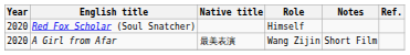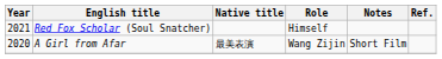 <table class="wikitable">
 <tr>
 <th>Year</th>
 <th>English title</th>
 <th>Native title</th>
 <th>Role</th>
 <th>Notes</th>
 <th>Ref.</th>
 </tr>
 <tr>
-<td>2020</td>
+<td>2021</td>
 <td><em><a href='#'>Red Fox Scholar</a></em> (Soul Snatcher)</td>
 <td></td>
 <td>Himself</td>
 <td></td>
 <td></td>
 </tr>
 <tr>
 <td>2020</td>
 <td><em>A Girl from Afar</em></td>
 <td>最美表演</td>
 <td>Wang Zijin</td>
 <td>Short Film</td>
 <td></td>
 </tr>
 <tr>
 </tr>
 </table>
